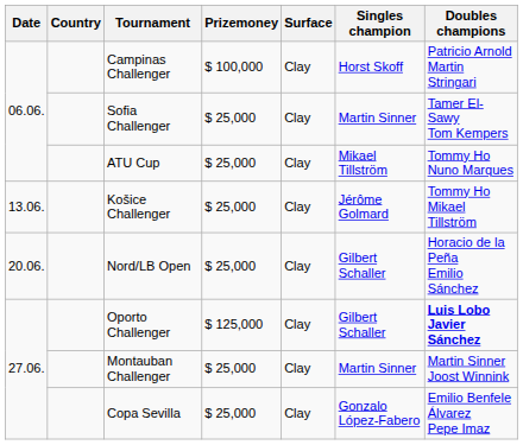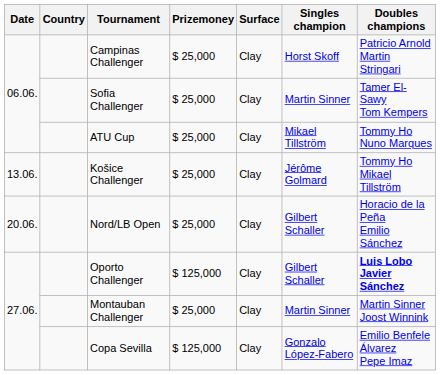 <table class="sortable wikitable" style=font-size:97%>
 <tr>
 <th>Date</th>
 <th>Country</th>
 <th>Tournament</th>
 <th>Prizemoney</th>
 <th>Surface</th>
 <th>Singles champion</th>
 <th>Doubles champions</th>
 </tr>
 <tr>
 <td rowspan="3">06.06.</td>
 <td></td>
 <td>Campinas Challenger</td>
-<td>$ 100,000</td>
+<td>$ 25,000</td>
 <td>Clay</td>
 <td> <a href='#'>Horst Skoff</a></td>
 <td> <a href='#'>Patricio Arnold</a><br> <a href='#'>Martin Stringari</a></td>
 </tr>
 <tr>
 <td></td>
 <td>Sofia Challenger</td>
 <td>$ 25,000</td>
 <td>Clay</td>
 <td> <a href='#'>Martin Sinner</a></td>
 <td> <a href='#'>Tamer El-Sawy</a><br> <a href='#'>Tom Kempers</a></td>
 </tr>
 <tr>
 <td></td>
 <td>ATU Cup</td>
 <td>$ 25,000</td>
 <td>Clay</td>
 <td> <a href='#'>Mikael Tillström</a></td>
 <td> <a href='#'>Tommy Ho</a><br> <a href='#'>Nuno Marques</a></td>
 </tr>
 <tr>
 <td>13.06.</td>
 <td></td>
 <td>Košice Challenger</td>
 <td>$ 25,000</td>
 <td>Clay</td>
 <td> <a href='#'>Jérôme Golmard</a></td>
 <td> <a href='#'>Tommy Ho</a><br> <a href='#'>Mikael Tillström</a></td>
 </tr>
 <tr>
 <td>20.06.</td>
 <td></td>
 <td>Nord/LB Open</td>
 <td>$ 25,000</td>
 <td>Clay</td>
 <td> <a href='#'>Gilbert Schaller</a></td>
 <td> <a href='#'>Horacio de la Peña</a><br> <a href='#'>Emilio Sánchez</a></td>
 </tr>
 <tr>
 <td rowspan="3">27.06.</td>
 <td></td>
 <td>Oporto Challenger</td>
 <td>$ 125,000</td>
 <td>Clay</td>
 <td> <a href='#'>Gilbert Schaller</a></td>
 <td><strong> <a href='#'>Luis Lobo</a><br> <a href='#'>Javier Sánchez</a></strong></td>
 </tr>
 <tr>
 <td></td>
 <td>Montauban Challenger</td>
 <td>$ 25,000</td>
 <td>Clay</td>
 <td> <a href='#'>Martin Sinner</a></td>
 <td> <a href='#'>Martin Sinner</a><br> <a href='#'>Joost Winnink</a></td>
 </tr>
 <tr>
 <td></td>
 <td>Copa Sevilla</td>
-<td>$ 25,000</td>
+<td>$ 125,000</td>
 <td>Clay</td>
 <td> <a href='#'>Gonzalo López-Fabero</a></td>
 <td> <a href='#'>Emilio Benfele Álvarez</a><br> <a href='#'>Pepe Imaz</a></td>
 </tr>
 </table>
